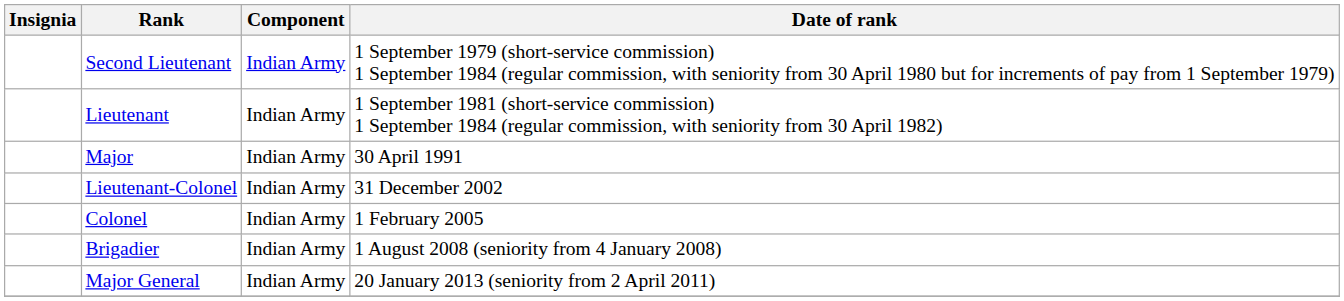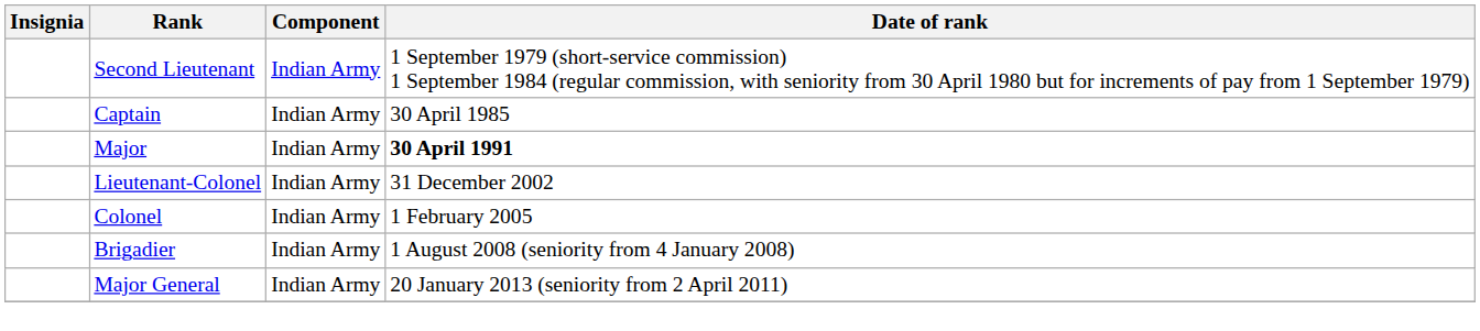 <table class="wikitable" style="background:white">
 <tr>
 <th>Insignia</th>
 <th>Rank</th>
 <th>Component</th>
 <th>Date of rank</th>
 </tr>
 <tr>
 <td align="center"></td>
 <td><a href='#'>Second Lieutenant</a></td>
 <td><a href='#'>Indian Army</a></td>
 <td>1 September 1979 (short-service commission)<br>1 September 1984 (regular commission, with seniority from 30 April 1980 but for increments of pay from 1 September 1979)</td>
 </tr>
 <tr>
 <td align="center"></td>
-<td><a href='#'>Lieutenant</a></td>
+<td><a href='#'>Captain</a></td>
 <td>Indian Army</td>
-<td>1 September 1981 (short-service commission) <br>1 September 1984 (regular commission, with seniority from 30 April 1982)</td>
+<td>30 April 1985</td>
 </tr>
 <tr>
 <td align="center"></td>
 <td><a href='#'>Major</a></td>
 <td>Indian Army</td>
-<td>30 April 1991</td>
+<td><strong>30 April 1991</strong></td>
 </tr>
 <tr>
 <td align="center"></td>
 <td><a href='#'>Lieutenant-Colonel</a></td>
 <td>Indian Army</td>
 <td>31 December 2002</td>
 </tr>
 <tr>
 <td align="center"></td>
 <td><a href='#'>Colonel</a></td>
 <td>Indian Army</td>
 <td>1 February 2005</td>
 </tr>
 <tr>
 <td align="center"></td>
 <td><a href='#'>Brigadier</a></td>
 <td>Indian Army</td>
 <td>1 August 2008 (seniority from 4 January 2008)</td>
 </tr>
 <tr>
 <td align="center"></td>
 <td><a href='#'>Major General</a></td>
 <td>Indian Army</td>
 <td>20 January 2013 (seniority from 2 April 2011)</td>
 </tr>
 <tr>
 </tr>
 </table>
